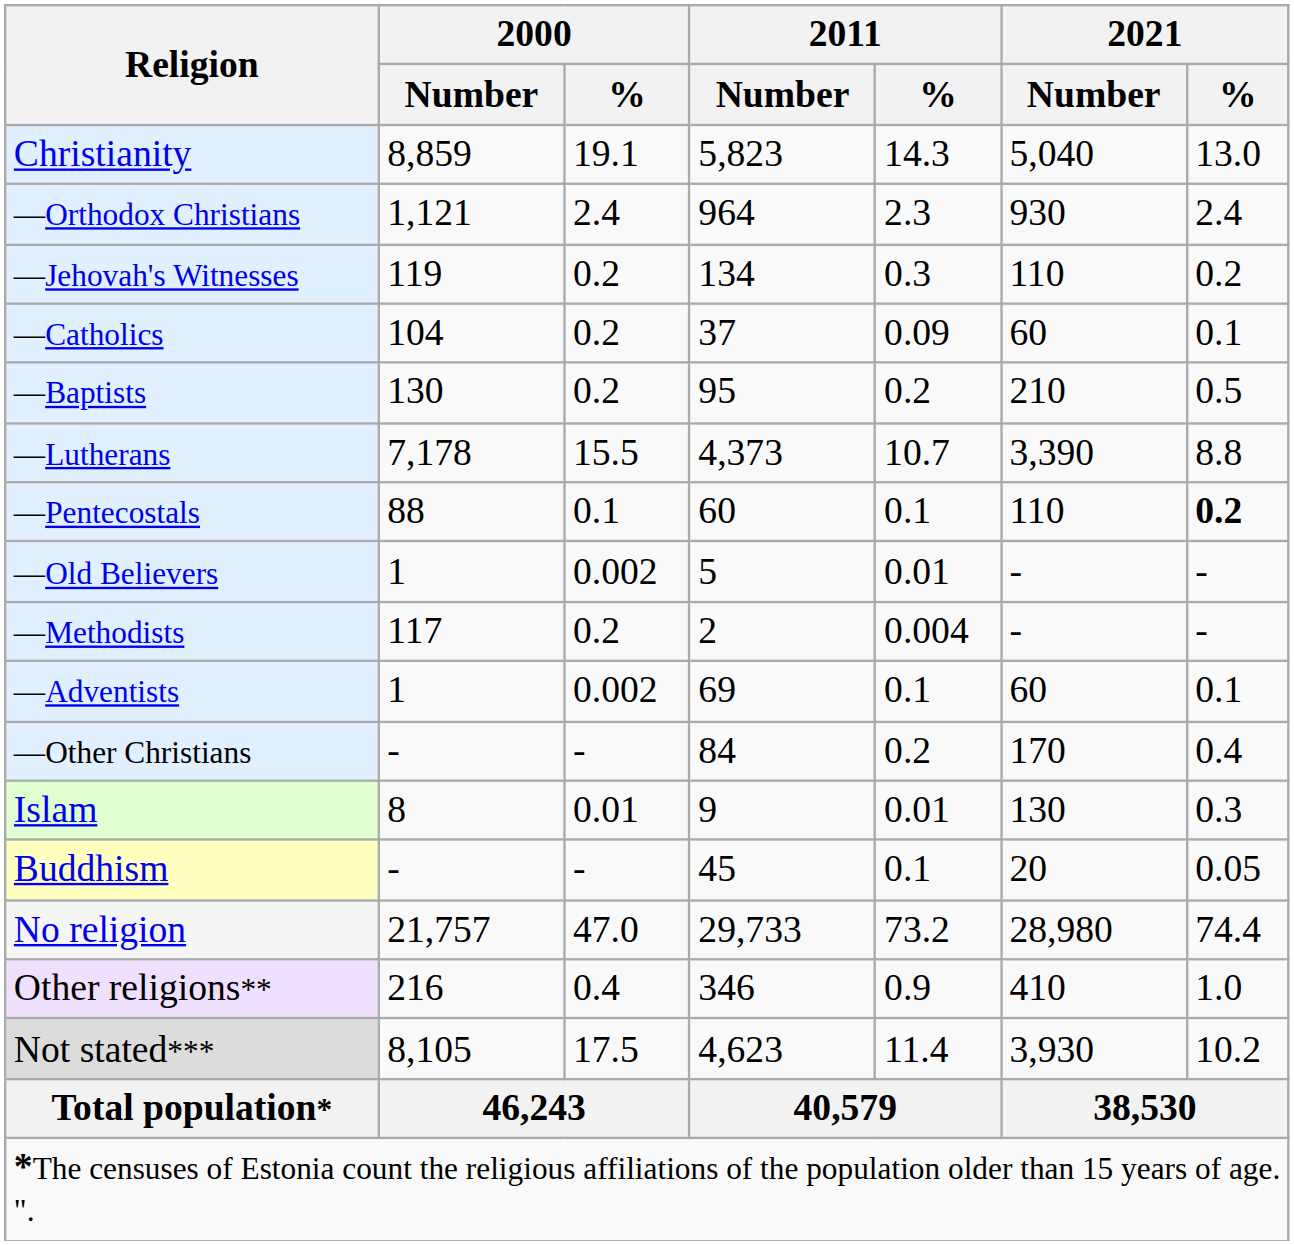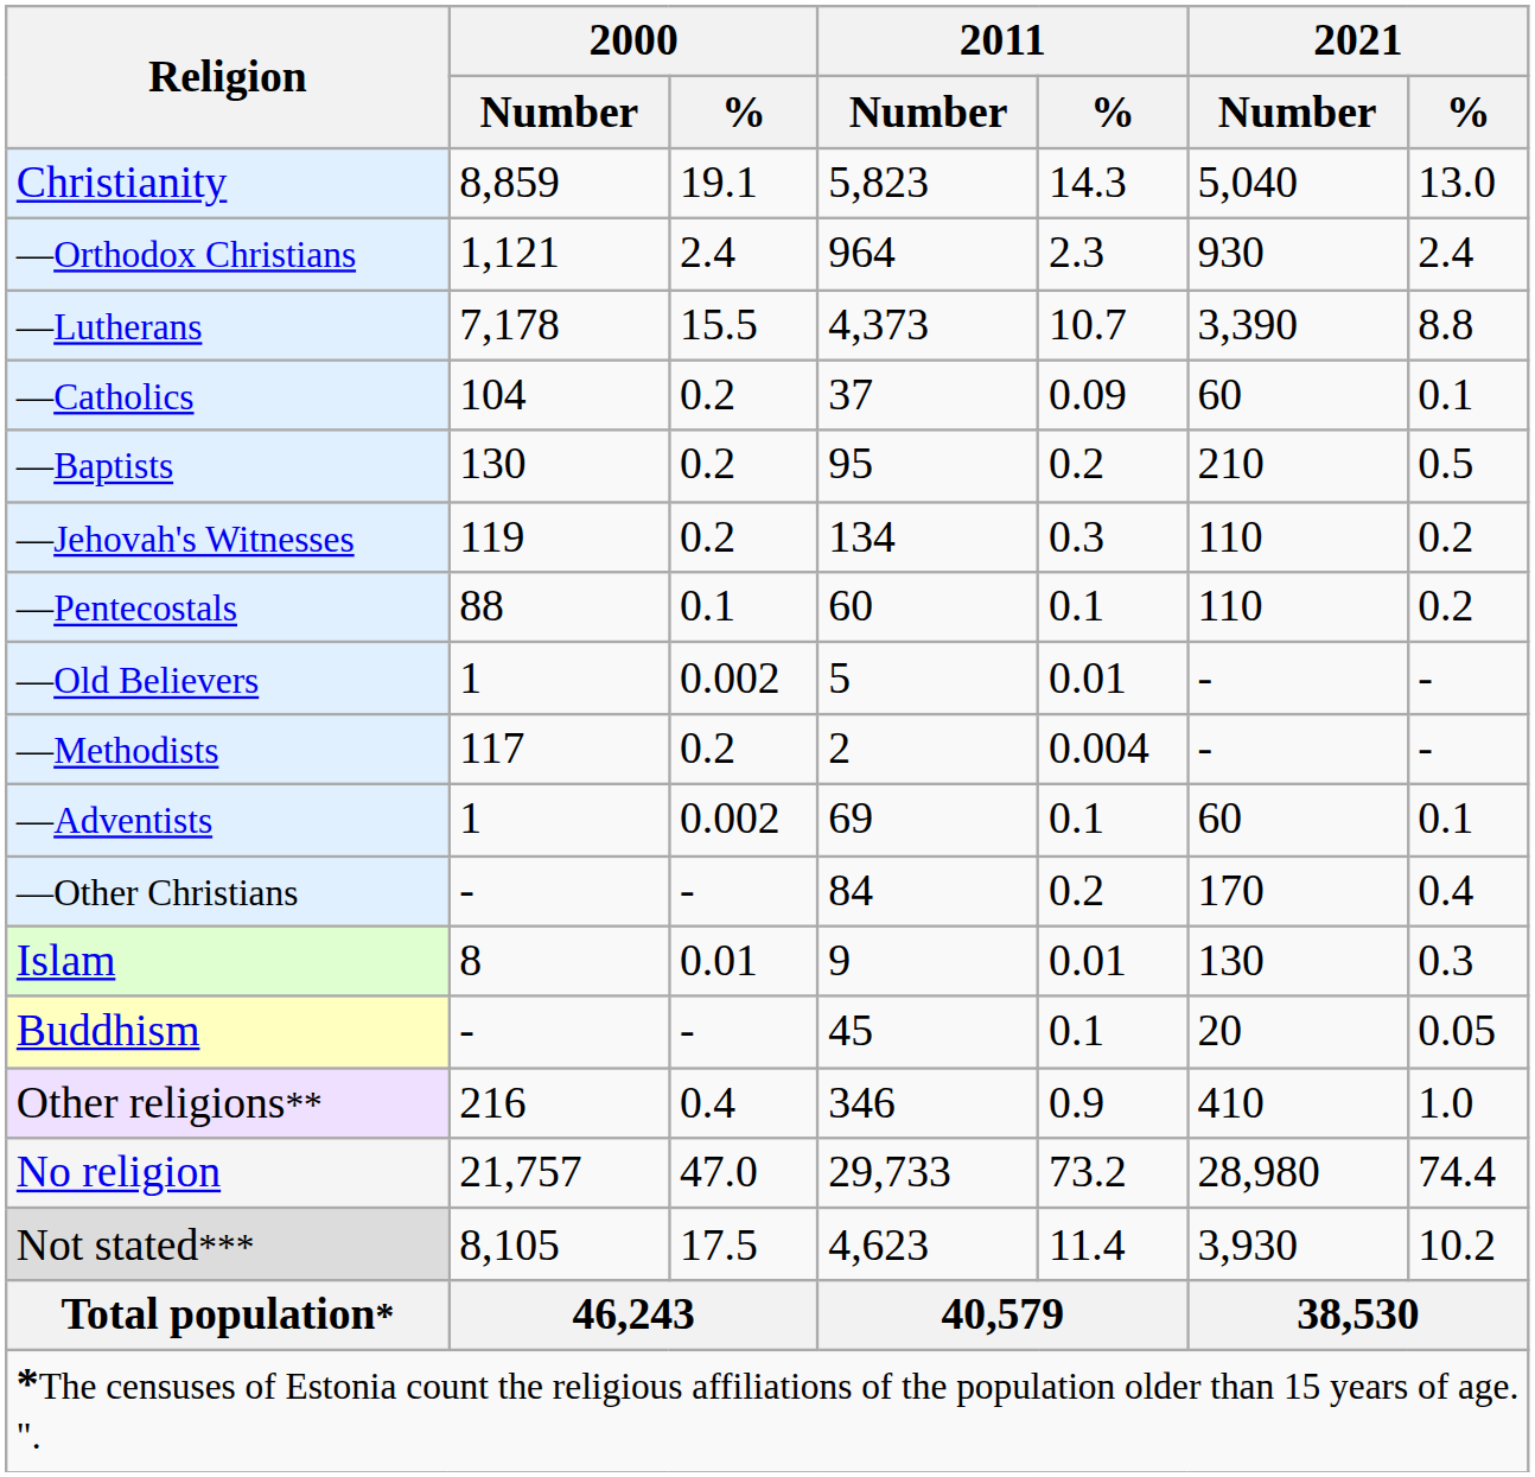 <table class="wikitable">
 <tr>
 <th rowspan="2">Religion</th>
 <th style="text-align:center;" colspan="2">2000</th>
 <th style="text-align:center;" colspan="2">2011</th>
 <th style="text-align:center;" colspan="2">2021</th>
 </tr>
 <tr>
 <th>Number</th>
 <th>%</th>
 <th>Number</th>
 <th>%</th>
 <th>Number</th>
 <th>%</th>
 </tr>
 <tr>
 <td style="background:#E0F0FF;"><a href='#'>Christianity</a></td>
 <td>8,859</td>
 <td>19.1</td>
 <td>5,823</td>
 <td>14.3</td>
 <td>5,040</td>
 <td>13.0</td>
 </tr>
 <tr>
 <td style="background:#E0F0FF;"><small>—<a href='#'>Orthodox Christians</a></small></td>
 <td>1,121</td>
 <td>2.4</td>
 <td>964</td>
 <td>2.3</td>
 <td>930</td>
 <td>2.4</td>
 </tr>
 <tr>
-<td style="background:#E0F0FF;"><small>—<a href='#'>Jehovah's Witnesses</a></small></td>
-<td>119</td>
-<td>0.2</td>
-<td>134</td>
-<td>0.3</td>
-<td>110</td>
-<td>0.2</td>
+<td style="background:#E0F0FF;"><small>—<a href='#'>Lutherans</a></small></td>
+<td>7,178</td>
+<td>15.5</td>
+<td>4,373</td>
+<td>10.7</td>
+<td>3,390</td>
+<td>8.8</td>
 </tr>
 <tr>
 <td style="background:#E0F0FF;"><small>—<a href='#'>Catholics</a></small></td>
 <td>104</td>
 <td>0.2</td>
 <td>37</td>
 <td>0.09</td>
 <td>60</td>
 <td>0.1</td>
 </tr>
 <tr>
 <td style="background:#E0F0FF;"><small>—<a href='#'>Baptists</a></small></td>
 <td>130</td>
 <td>0.2</td>
 <td>95</td>
 <td>0.2</td>
 <td>210</td>
 <td>0.5</td>
 </tr>
 <tr>
-<td style="background:#E0F0FF;"><small>—<a href='#'>Lutherans</a></small></td>
-<td>7,178</td>
-<td>15.5</td>
-<td>4,373</td>
-<td>10.7</td>
-<td>3,390</td>
-<td>8.8</td>
+<td style="background:#E0F0FF;"><small>—<a href='#'>Jehovah's Witnesses</a></small></td>
+<td>119</td>
+<td>0.2</td>
+<td>134</td>
+<td>0.3</td>
+<td>110</td>
+<td>0.2</td>
 </tr>
 <tr>
 <td style="background:#E0F0FF;"><small>—<a href='#'>Pentecostals</a></small></td>
 <td>88</td>
 <td>0.1</td>
 <td>60</td>
 <td>0.1</td>
 <td>110</td>
-<td><strong>0.2</strong></td>
+<td>0.2</td>
 </tr>
 <tr>
 <td style="background:#E0F0FF;"><small>—<a href='#'>Old Believers</a></small></td>
 <td>1</td>
 <td>0.002</td>
 <td>5</td>
 <td>0.01</td>
 <td>-</td>
 <td>-</td>
 </tr>
 <tr>
 <td style="background:#E0F0FF;"><small>—<a href='#'>Methodists</a></small></td>
 <td>117</td>
 <td>0.2</td>
 <td>2</td>
 <td>0.004</td>
 <td>-</td>
 <td>-</td>
 </tr>
 <tr>
 <td style="background:#E0F0FF;"><small>—<a href='#'>Adventists</a></small></td>
 <td>1</td>
 <td>0.002</td>
 <td>69</td>
 <td>0.1</td>
 <td>60</td>
 <td>0.1</td>
 </tr>
 <tr>
 <td style="background:#E0F0FF;"><small>—Other Christians</small></td>
 <td>-</td>
 <td>-</td>
 <td>84</td>
 <td>0.2</td>
 <td>170</td>
 <td>0.4</td>
 </tr>
 <tr>
 <td style="background:#E0FFD0;"><a href='#'>Islam</a></td>
 <td>8</td>
 <td>0.01</td>
 <td>9</td>
 <td>0.01</td>
 <td>130</td>
 <td>0.3</td>
 </tr>
 <tr>
 <td style="background:#FFFFC0;"><a href='#'>Buddhism</a></td>
 <td>-</td>
 <td>-</td>
 <td>45</td>
 <td>0.1</td>
 <td>20</td>
 <td>0.05</td>
 </tr>
 <tr>
+<td style="background:#F0E0FF;">Other religions<small>**</small></td>
+<td>216</td>
+<td>0.4</td>
+<td>346</td>
+<td>0.9</td>
+<td>410</td>
+<td>1.0</td>
+</tr>
+<tr>
 <td style="background:#F5F5F5;"><a href='#'>No religion</a></td>
 <td>21,757</td>
 <td>47.0</td>
 <td>29,733</td>
 <td>73.2</td>
 <td>28,980</td>
 <td>74.4</td>
-</tr>
-<tr>
-<td style="background:#F0E0FF;">Other religions<small>**</small></td>
-<td>216</td>
-<td>0.4</td>
-<td>346</td>
-<td>0.9</td>
-<td>410</td>
-<td>1.0</td>
 </tr>
 <tr>
 <td style="background:#DCDCDC;">Not stated<small>***</small></td>
 <td>8,105</td>
 <td>17.5</td>
 <td>4,623</td>
 <td>11.4</td>
 <td>3,930</td>
 <td>10.2</td>
 </tr>
 <tr>
 <th>Total population<small>*</small></th>
 <th colspan="2">46,243</th>
 <th colspan="2">40,579</th>
 <th colspan="2">38,530</th>
 </tr>
 <tr>
 <td colspan="7"><strong>*</strong><small>The censuses of Estonia count the religious affiliations of the population older than 15 years of age.</small><br><small>".</small></td>
 </tr>
 </table>
